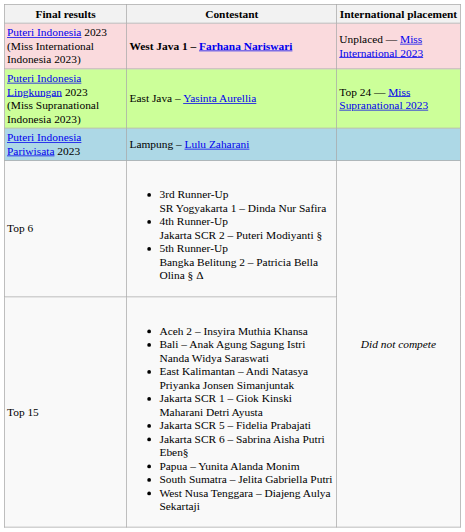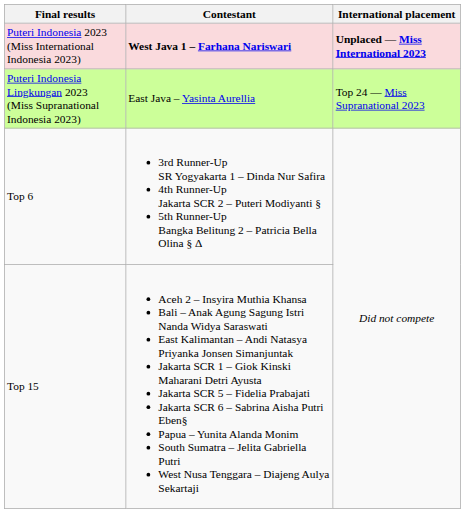 <table class="wikitable" style="font-size:95%;">
 <tr>
 <th>Final results</th>
 <th>Contestant</th>
 <th>International placement</th>
 </tr>
 <tr>
 <td style="background:#fadadd;"><a href='#'>Puteri Indonesia</a> 2023<br>(Miss International Indonesia 2023)</td>
 <td style="background:#fadadd;"><strong>West Java 1 – <a href='#'>Farhana Nariswari</a></strong></td>
-<td style="background:#fadadd;">Unplaced — <a href='#'>Miss International 2023</a></td>
+<td style="background:#fadadd;"><strong>Unplaced — <a href='#'>Miss International 2023</a></strong></td>
 </tr>
 <tr>
 <td style="background:#ccff99;"><a href='#'>Puteri Indonesia Lingkungan</a> 2023<br>(Miss Supranational Indonesia 2023)</td>
 <td style="background:#ccff99;">East Java – <a href='#'>Yasinta Aurellia</a></td>
 <td style="background:#ccff99;">Top 24 — <a href='#'>Miss Supranational 2023</a></td>
-</tr>
-<tr>
-<td style="background:#add8e6;"><a href='#'>Puteri Indonesia Pariwisata</a> 2023</td>
-<td style="background:#add8e6">Lampung – <a href='#'>Lulu Zaharani</a></td>
-<td style="background:#add8e6"></td>
 </tr>
 <tr>
 <td>Top 6</td>
 <td><br><ul><li>3rd Runner-Up<br> SR Yogyakarta 1 – Dinda Nur Safira</li><li>4th Runner-Up<br> Jakarta SCR 2 – Puteri Modiyanti §</li><li>5th Runner-Up<br> Bangka Belitung 2 – Patricia Bella Olina § Δ</li></ul></td>
 <td rowspan=2 style="text-align:center;"><em>Did not compete</em></td>
 </tr>
 <tr>
 <td>Top 15</td>
 <td><br><ul><li>Aceh 2 – Insyira Muthia Khansa</li><li>Bali – Anak Agung Sagung Istri Nanda Widya Saraswati</li><li>East Kalimantan – Andi Natasya Priyanka Jonsen Simanjuntak</li><li>Jakarta SCR 1 – Giok Kinski Maharani Detri Ayusta</li><li>Jakarta SCR 5 – Fidelia Prabajati</li><li>Jakarta SCR 6 – Sabrina Aisha Putri Eben§</li><li>Papua – Yunita Alanda Monim</li><li>South Sumatra – Jelita Gabriella Putri</li><li>West Nusa Tenggara – Diajeng Aulya Sekartaji</li></ul></td>
 </tr>
 </table>
